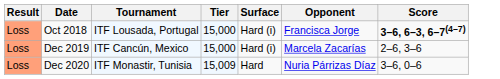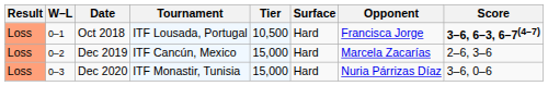 <table class="sortable wikitable">
 <tr>
 <th>Result</th>
+<th class="unsortable">W–L</th>
 <th>Date</th>
 <th>Tournament</th>
 <th>Tier</th>
 <th>Surface</th>
 <th>Opponent</th>
 <th class="unsortable">Score</th>
 </tr>
 <tr>
 <td style="background:#ffa07a;">Loss</td>
+<td><small>0–1</small></td>
 <td>Oct 2018</td>
 <td style="background:#f0f8ff;">ITF Lousada, Portugal</td>
-<td style="background:#f0f8ff;">15,000</td>
-<td>Hard (i)</td>
+<td style="background:#f0f8ff;">10,500</td>
+<td>Hard</td>
 <td> <a href='#'>Francisca Jorge</a></td>
 <td><strong>3–6, 6–3, 6–7<sup>(4–7)</sup></strong></td>
 </tr>
 <tr>
 <td style="background:#ffa07a;">Loss</td>
+<td><small>0–2</small></td>
 <td>Dec 2019</td>
 <td style="background:#f0f8ff;">ITF Cancún, Mexico</td>
 <td style="background:#f0f8ff;">15,000</td>
-<td>Hard (i)</td>
+<td>Hard</td>
 <td> <a href='#'>Marcela Zacarías</a></td>
 <td>2–6, 3–6</td>
 </tr>
 <tr>
 <td style="background:#ffa07a;">Loss</td>
+<td><small>0–3</small></td>
 <td>Dec 2020</td>
 <td style="background:#f0f8ff;">ITF Monastir, Tunisia</td>
-<td style="background:#f0f8ff;">15,009</td>
+<td style="background:#f0f8ff;">15,000</td>
 <td>Hard</td>
 <td> <a href='#'>Nuria Párrizas Díaz</a></td>
 <td>3–6, 0–6</td>
 </tr>
 </table>
